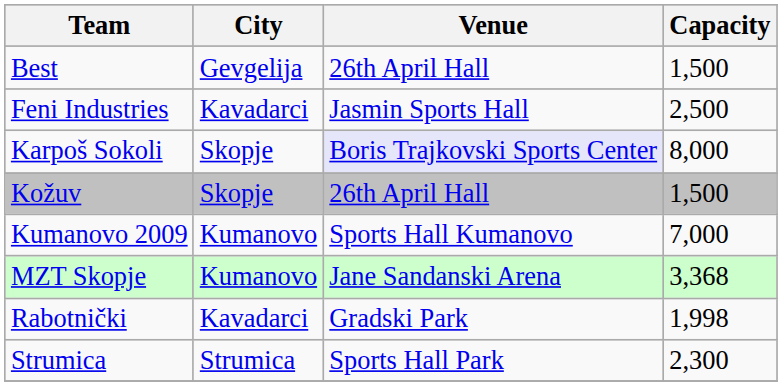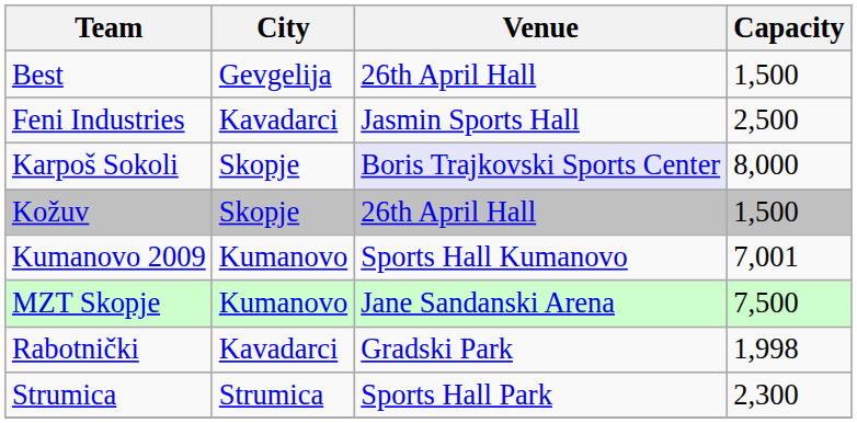 <table class="wikitable sortable">
 <tr>
 <th>Team</th>
 <th>City</th>
 <th>Venue</th>
 <th>Capacity</th>
 </tr>
 <tr>
 <td><a href='#'>Best</a></td>
 <td><a href='#'>Gevgelija</a></td>
 <td><a href='#'>26th April Hall</a></td>
 <td>1,500</td>
 </tr>
 <tr>
 <td><a href='#'>Feni Industries</a></td>
 <td><a href='#'>Kavadarci</a></td>
 <td><a href='#'>Jasmin Sports Hall</a></td>
 <td>2,500</td>
 </tr>
 <tr>
 <td><a href='#'>Karpoš Sokoli</a></td>
 <td><a href='#'>Skopje</a></td>
 <td style="background: lavender;"><a href='#'>Boris Trajkovski Sports Center</a></td>
 <td>8,000</td>
 </tr>
 <tr bgcolor=C0C0C0>
 <td><a href='#'>Kožuv</a></td>
 <td><a href='#'>Skopje</a></td>
 <td><a href='#'>26th April Hall</a></td>
 <td>1,500</td>
 </tr>
 <tr>
 <td><a href='#'>Kumanovo 2009</a></td>
 <td><a href='#'>Kumanovo</a></td>
 <td><a href='#'>Sports Hall Kumanovo</a></td>
-<td>7,000</td>
+<td>7,001</td>
 </tr>
 <tr bgcolor=ccffcc>
 <td><a href='#'>MZT Skopje</a></td>
 <td><a href='#'>Kumanovo</a></td>
 <td><a href='#'>Jane Sandanski Arena</a></td>
-<td>3,368</td>
+<td>7,500</td>
 </tr>
 <tr>
 <td><a href='#'>Rabotnički</a></td>
 <td><a href='#'>Kavadarci</a></td>
 <td><a href='#'>Gradski Park</a></td>
 <td>1,998</td>
 </tr>
 <tr>
 <td><a href='#'>Strumica</a></td>
 <td><a href='#'>Strumica</a></td>
 <td><a href='#'>Sports Hall Park</a></td>
 <td>2,300</td>
 </tr>
 <tr>
 </tr>
 </table>
